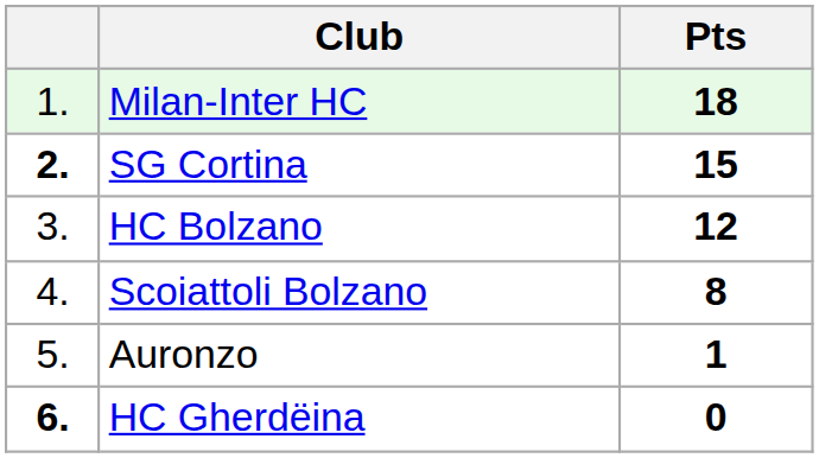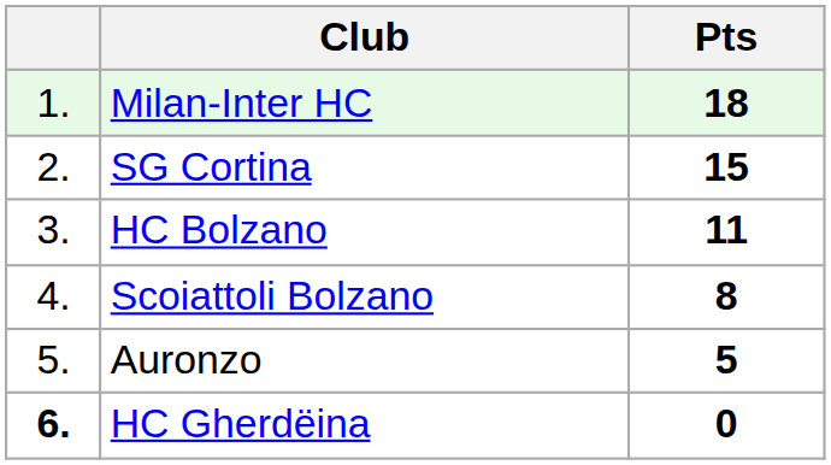 <table class="wikitable">
 <tr>
 <th width="30"></th>
 <th width="200">Club</th>
 <th width="70">Pts</th>
 </tr>
 <tr bgcolor="#e6fae6" align="center">
 <td>1.</td>
 <td align="left"><a href='#'>Milan-Inter HC</a></td>
 <td><strong>18</strong></td>
 </tr>
 <tr bgcolor="#FFFFFF" align="center">
-<td><strong>2.</strong></td>
+<td>2.</td>
 <td align="left"><a href='#'>SG Cortina</a></td>
 <td><strong>15</strong></td>
 </tr>
 <tr bgcolor="#FFFFFF" align="center">
 <td>3.</td>
 <td align="left"><a href='#'>HC Bolzano</a></td>
-<td><strong>12</strong></td>
+<td><strong>11</strong></td>
 </tr>
 <tr bgcolor="#FFFFFF" align="center">
 <td>4.</td>
 <td align="left"><a href='#'>Scoiattoli Bolzano</a></td>
 <td><strong>8</strong></td>
 </tr>
 <tr bgcolor="#FFFFFF" align="center">
 <td>5.</td>
 <td align="left">Auronzo</td>
-<td><strong>1</strong></td>
+<td><strong>5</strong></td>
 </tr>
 <tr bgcolor="#FFFFFF" align="center">
 <td><strong>6.</strong></td>
 <td align="left"><a href='#'>HC Gherdëina</a></td>
 <td><strong>0</strong></td>
 </tr>
 </table>
